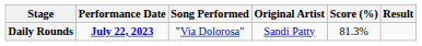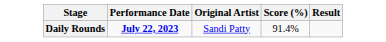 <table class="wikitable sortable" style="margin:1em auto; text-align:center;">
 <tr>
 <th>Stage</th>
 <th>Performance Date</th>
-<th>Song Performed</th>
 <th>Original Artist</th>
 <th>Score (%)</th>
 <th>Result</th>
 </tr>
 <tr>
 <th>Daily Rounds</th>
 <td><strong><a href='#'>July 22, 2023</a></strong></td>
-<td>"<a href='#'>Via Dolorosa</a>"</td>
 <td><a href='#'>Sandi Patty</a></td>
-<td>81.3%</td>
+<td>91.4%</td>
 <td></td>
 </tr>
 </table>
